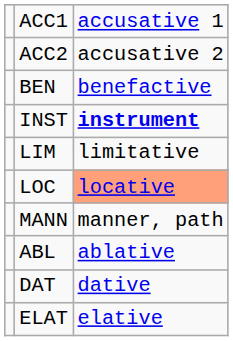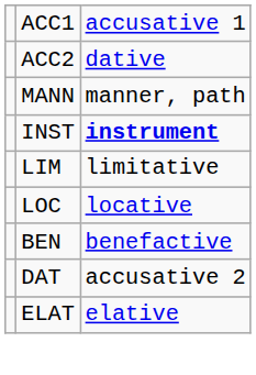 <table class="wikitable">
 <tr>
 <td></td>
 <td>ACC1</td>
 <td><a href='#'>accusative</a> 1</td>
 </tr>
 <tr>
 <td></td>
 <td>ACC2</td>
-<td>accusative 2</td>
+<td><a href='#'>dative</a></td>
 </tr>
 <tr>
 <td></td>
-<td>BEN</td>
-<td><a href='#'>benefactive</a></td>
+<td>MANN</td>
+<td>manner, path</td>
 </tr>
 <tr>
 <td></td>
 <td>INST</td>
 <td><strong><a href='#'>instrument</a></strong></td>
 </tr>
 <tr>
 <td></td>
 <td>LIM</td>
 <td>limitative</td>
 </tr>
 <tr>
 <td></td>
 <td>LOC</td>
-<td style="background: lightsalmon;"><a href='#'>locative</a></td>
+<td><a href='#'>locative</a></td>
 </tr>
 <tr>
 <td></td>
-<td>MANN</td>
-<td>manner, path</td>
-</tr>
-<tr>
-<td></td>
-<td>ABL</td>
-<td><a href='#'>ablative</a></td>
+<td>BEN</td>
+<td><a href='#'>benefactive</a></td>
 </tr>
 <tr>
 <td></td>
 <td>DAT</td>
-<td><a href='#'>dative</a></td>
+<td>accusative 2</td>
 </tr>
 <tr>
 <td></td>
 <td>ELAT</td>
 <td><a href='#'>elative</a></td>
 </tr>
 </table>
